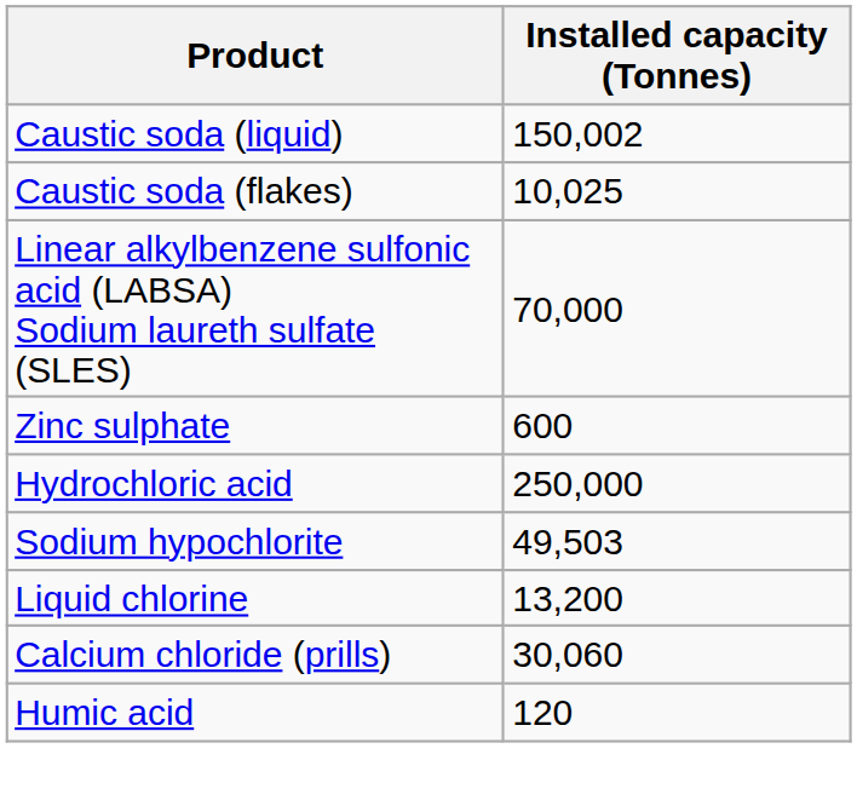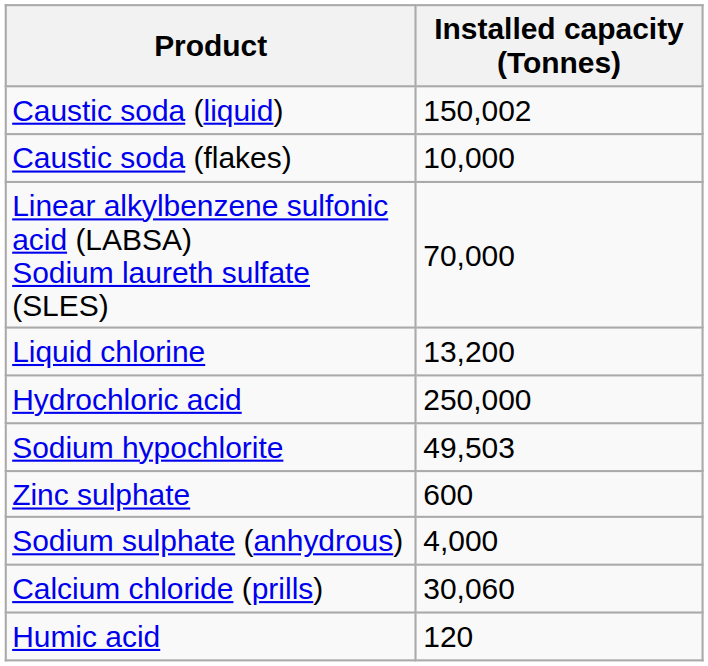 <table class="wikitable sortable" style="float: right; margin-left:1em; width: 38%; font-size: 90%;">
 <tr align=center>
 <th>Product</th>
 <th>Installed capacity (Tonnes)</th>
 </tr>
 <tr>
 <td><a href='#'>Caustic soda</a> (<a href='#'>liquid</a>)</td>
 <td>150,002</td>
 </tr>
 <tr>
 <td><a href='#'>Caustic soda</a> (flakes)</td>
-<td>10,025</td>
+<td>10,000</td>
 </tr>
 <tr>
 <td><a href='#'>Linear alkylbenzene sulfonic acid</a> (LABSA) <br> <a href='#'>Sodium laureth sulfate</a> (SLES)</td>
 <td>70,000</td>
 </tr>
 <tr>
-<td><a href='#'>Zinc sulphate</a></td>
-<td>600</td>
+<td><a href='#'>Liquid chlorine</a></td>
+<td>13,200</td>
 </tr>
 <tr>
 <td><a href='#'>Hydrochloric acid</a></td>
 <td>250,000</td>
 </tr>
 <tr>
 <td><a href='#'>Sodium hypochlorite</a></td>
 <td>49,503</td>
 </tr>
 <tr>
-<td><a href='#'>Liquid chlorine</a></td>
-<td>13,200</td>
+<td><a href='#'>Zinc sulphate</a></td>
+<td>600</td>
+</tr>
+<tr>
+<td><a href='#'>Sodium sulphate</a> (<a href='#'>anhydrous</a>)</td>
+<td>4,000</td>
 </tr>
 <tr>
 <td><a href='#'>Calcium chloride</a> (<a href='#'>prills</a>)</td>
 <td>30,060</td>
 </tr>
 <tr>
 <td><a href='#'>Humic acid</a></td>
 <td>120</td>
 </tr>
 </table>
